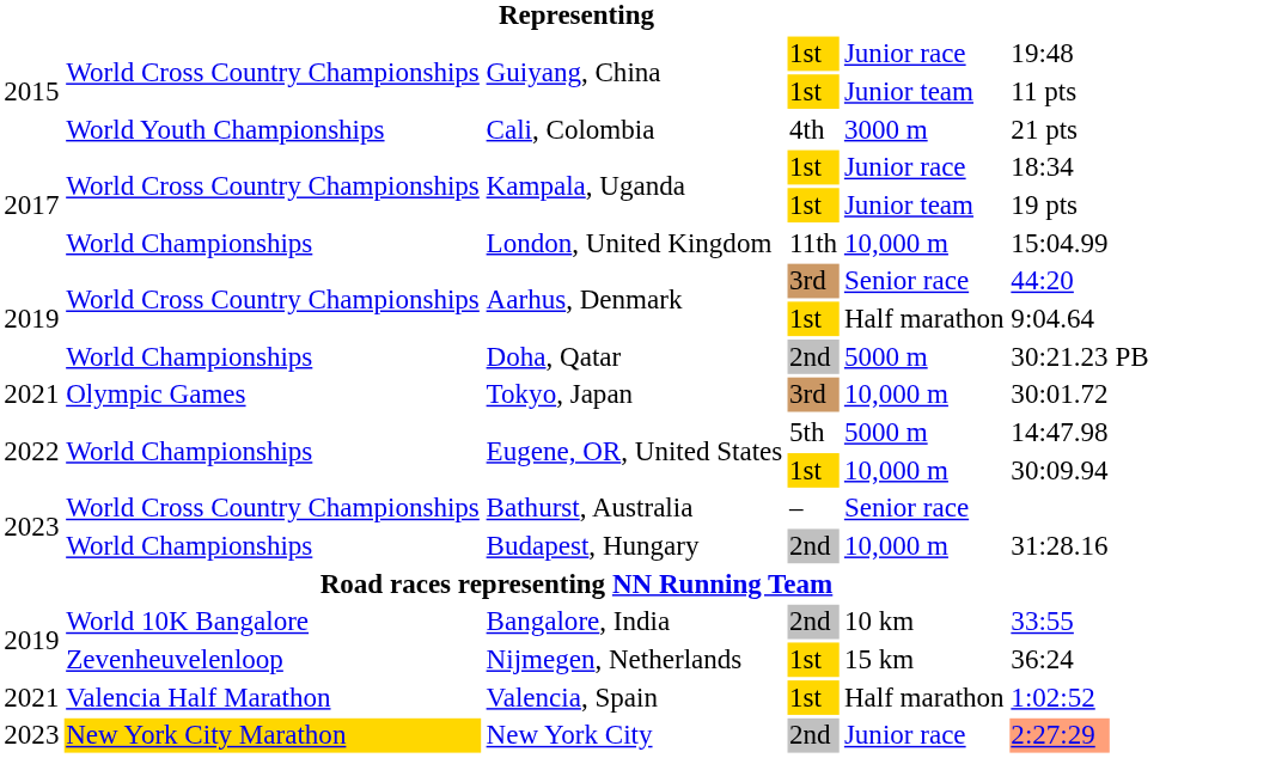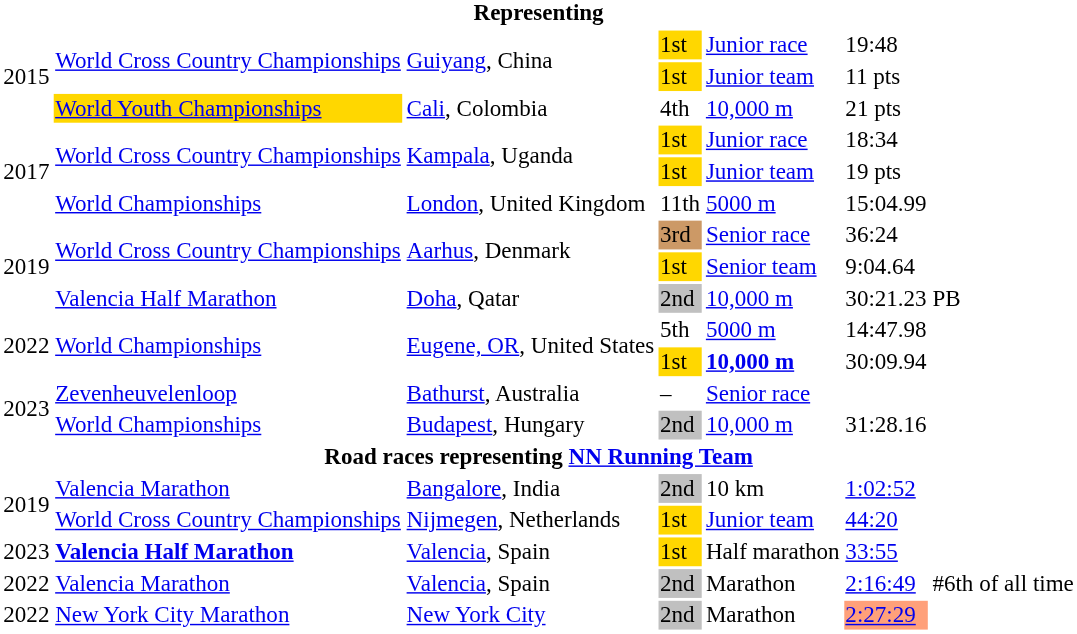 <table>
 <tr>
 <th colspan=7>Representing </th>
 </tr>
 <tr>
 <td rowspan=3>2015</td>
 <td rowspan=2><a href='#'>World Cross Country Championships</a></td>
 <td rowspan=2><a href='#'>Guiyang</a>, China</td>
 <td bgcolor=gold>1st</td>
 <td><a href='#'>Junior race</a></td>
 <td>19:48</td>
 <td></td>
 </tr>
 <tr>
 <td bgcolor=gold>1st</td>
 <td><a href='#'>Junior team</a></td>
 <td>11 pts</td>
 <td></td>
 </tr>
 <tr>
-<td><a href='#'>World Youth Championships</a></td>
+<td style="background: gold;"><a href='#'>World Youth Championships</a></td>
 <td><a href='#'>Cali</a>, Colombia</td>
 <td>4th</td>
-<td><a href='#'>3000 m</a></td>
+<td><a href='#'>10,000 m</a></td>
 <td>21 pts</td>
 <td></td>
 </tr>
 <tr>
 <td rowspan=3>2017</td>
 <td rowspan=2><a href='#'>World Cross Country Championships</a></td>
 <td rowspan=2><a href='#'>Kampala</a>, Uganda</td>
 <td bgcolor=gold>1st</td>
 <td><a href='#'>Junior race</a></td>
 <td>18:34</td>
 <td></td>
 </tr>
 <tr>
 <td bgcolor=gold>1st</td>
 <td><a href='#'>Junior team</a></td>
 <td>19 pts</td>
 <td></td>
 </tr>
 <tr>
 <td><a href='#'>World Championships</a></td>
 <td><a href='#'>London</a>, United Kingdom</td>
 <td>11th</td>
-<td><a href='#'>10,000 m</a></td>
+<td><a href='#'>5000 m</a></td>
 <td>15:04.99</td>
 <td></td>
 </tr>
 <tr>
 <td rowspan=3>2019</td>
 <td rowspan=2><a href='#'>World Cross Country Championships</a></td>
 <td rowspan=2><a href='#'>Aarhus</a>, Denmark</td>
 <td bgcolor=cc9966>3rd</td>
 <td><a href='#'>Senior race</a></td>
-<td><a href='#'>44:20</a></td>
+<td>36:24</td>
 <td></td>
 </tr>
 <tr>
 <td bgcolor=gold>1st</td>
-<td>Half marathon</td>
+<td><a href='#'>Senior team</a></td>
 <td>9:04.64</td>
 <td></td>
 </tr>
 <tr>
-<td><a href='#'>World Championships</a></td>
+<td><a href='#'>Valencia Half Marathon</a></td>
 <td><a href='#'>Doha</a>, Qatar</td>
 <td bgcolor=silver>2nd</td>
-<td><a href='#'>5000 m</a></td>
+<td><a href='#'>10,000 m</a></td>
 <td>30:21.23</td>
 <td>PB</td>
-</tr>
-<tr>
-<td>2021</td>
-<td><a href='#'>Olympic Games</a></td>
-<td><a href='#'>Tokyo</a>, Japan</td>
-<td bgcolor=cc9966>3rd</td>
-<td><a href='#'>10,000 m</a></td>
-<td>30:01.72</td>
-<td></td>
 </tr>
 <tr>
 <td rowspan=2>2022</td>
 <td rowspan=2><a href='#'>World Championships</a></td>
 <td rowspan=2><a href='#'>Eugene, OR</a>, United States</td>
 <td>5th</td>
 <td><a href='#'>5000 m</a></td>
 <td>14:47.98</td>
 <td></td>
 </tr>
 <tr>
 <td bgcolor=gold>1st</td>
-<td><a href='#'>10,000 m</a></td>
+<td><strong><a href='#'>10,000 m</a></strong></td>
 <td>30:09.94</td>
 <td></td>
 </tr>
 <tr>
 <td rowspan=2>2023</td>
-<td><a href='#'>World Cross Country Championships</a></td>
+<td><a href='#'>Zevenheuvelenloop</a></td>
 <td><a href='#'>Bathurst</a>, Australia</td>
 <td>–</td>
 <td><a href='#'>Senior race</a></td>
 <td></td>
 <td></td>
 </tr>
 <tr>
 <td><a href='#'>World Championships</a></td>
 <td><a href='#'>Budapest</a>, Hungary</td>
 <td bgcolor=silver>2nd</td>
 <td><a href='#'>10,000 m</a></td>
 <td>31:28.16</td>
 <td><strong></strong></td>
 </tr>
 <tr>
 <th colspan=7>Road races representing <a href='#'>NN Running Team</a></th>
 </tr>
 <tr>
 <td rowspan=2>2019</td>
-<td><a href='#'>World 10K Bangalore</a></td>
+<td><a href='#'>Valencia Marathon</a></td>
 <td><a href='#'>Bangalore</a>, India</td>
 <td bgcolor=silver>2nd</td>
 <td>10 km</td>
-<td><a href='#'>33:55</a></td>
+<td><a href='#'>1:02:52</a></td>
 <td></td>
 </tr>
 <tr>
-<td><a href='#'>Zevenheuvelenloop</a></td>
+<td><a href='#'>World Cross Country Championships</a></td>
 <td><a href='#'>Nijmegen</a>, Netherlands</td>
 <td bgcolor=gold>1st</td>
-<td>15 km</td>
-<td>36:24</td>
-<td><strong></strong></td>
-</tr>
-<tr>
-<td>2021</td>
-<td><a href='#'>Valencia Half Marathon</a></td>
-<td><a href='#'>Valencia</a>, Spain</td>
-<td bgcolor=gold>1st</td>
-<td>Half marathon</td>
-<td><a href='#'>1:02:52</a></td>
+<td><a href='#'>Junior team</a></td>
+<td><a href='#'>44:20</a></td>
 <td><strong></strong></td>
 </tr>
 <tr>
 <td>2023</td>
-<td style="background: gold;"><a href='#'>New York City Marathon</a></td>
+<td><strong><a href='#'>Valencia Half Marathon</a></strong></td>
+<td><a href='#'>Valencia</a>, Spain</td>
+<td bgcolor=gold>1st</td>
+<td>Half marathon</td>
+<td><a href='#'>33:55</a></td>
+<td><strong></strong></td>
+</tr>
+<tr>
+<td>2022</td>
+<td><a href='#'>Valencia Marathon</a></td>
+<td><a href='#'>Valencia</a>, Spain</td>
+<td bgcolor=silver>2nd</td>
+<td>Marathon</td>
+<td><a href='#'>2:16:49</a></td>
+<td>#6th of all time</td>
+</tr>
+<tr>
+<td>2022</td>
+<td><a href='#'>New York City Marathon</a></td>
 <td><a href='#'>New York City</a></td>
 <td bgcolor=silver>2nd</td>
-<td><a href='#'>Junior race</a></td>
+<td>Marathon</td>
 <td style="background: lightsalmon;"><a href='#'>2:27:29</a></td>
 <td></td>
 </tr>
 </table>
